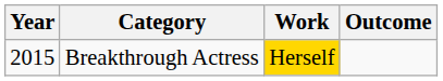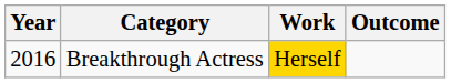 <table class="wikitable Sortable">
 <tr>
 <th>Year</th>
 <th>Category</th>
 <th>Work</th>
 <th>Outcome</th>
 </tr>
 <tr>
-<td>2015</td>
+<td>2016</td>
 <td>Breakthrough Actress</td>
 <td style="background: gold;">Herself</td>
 <td></td>
 </tr>
 </table>
